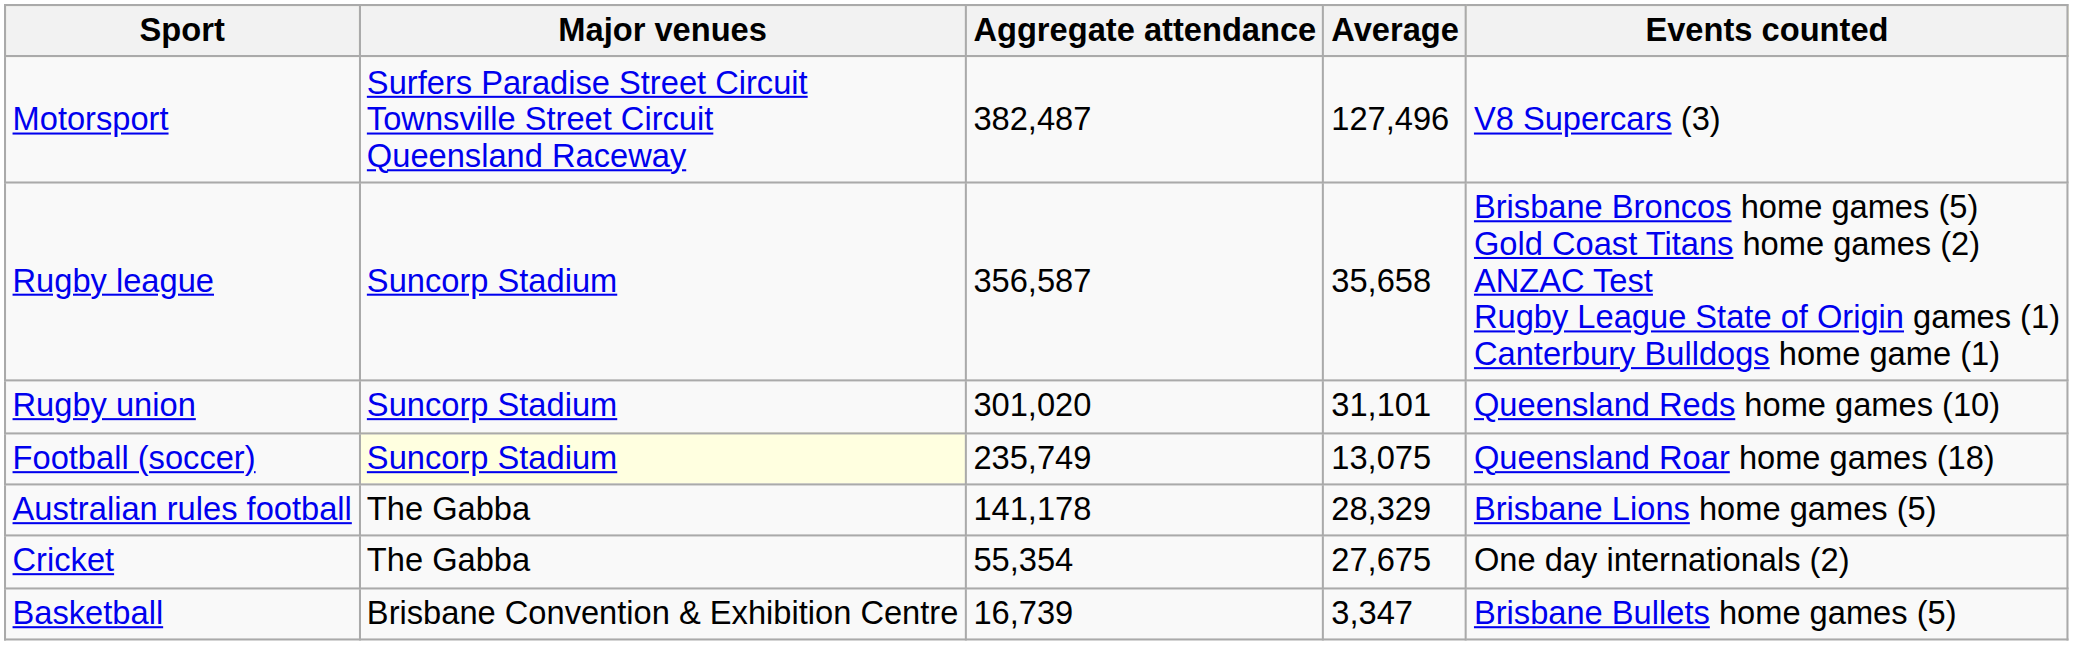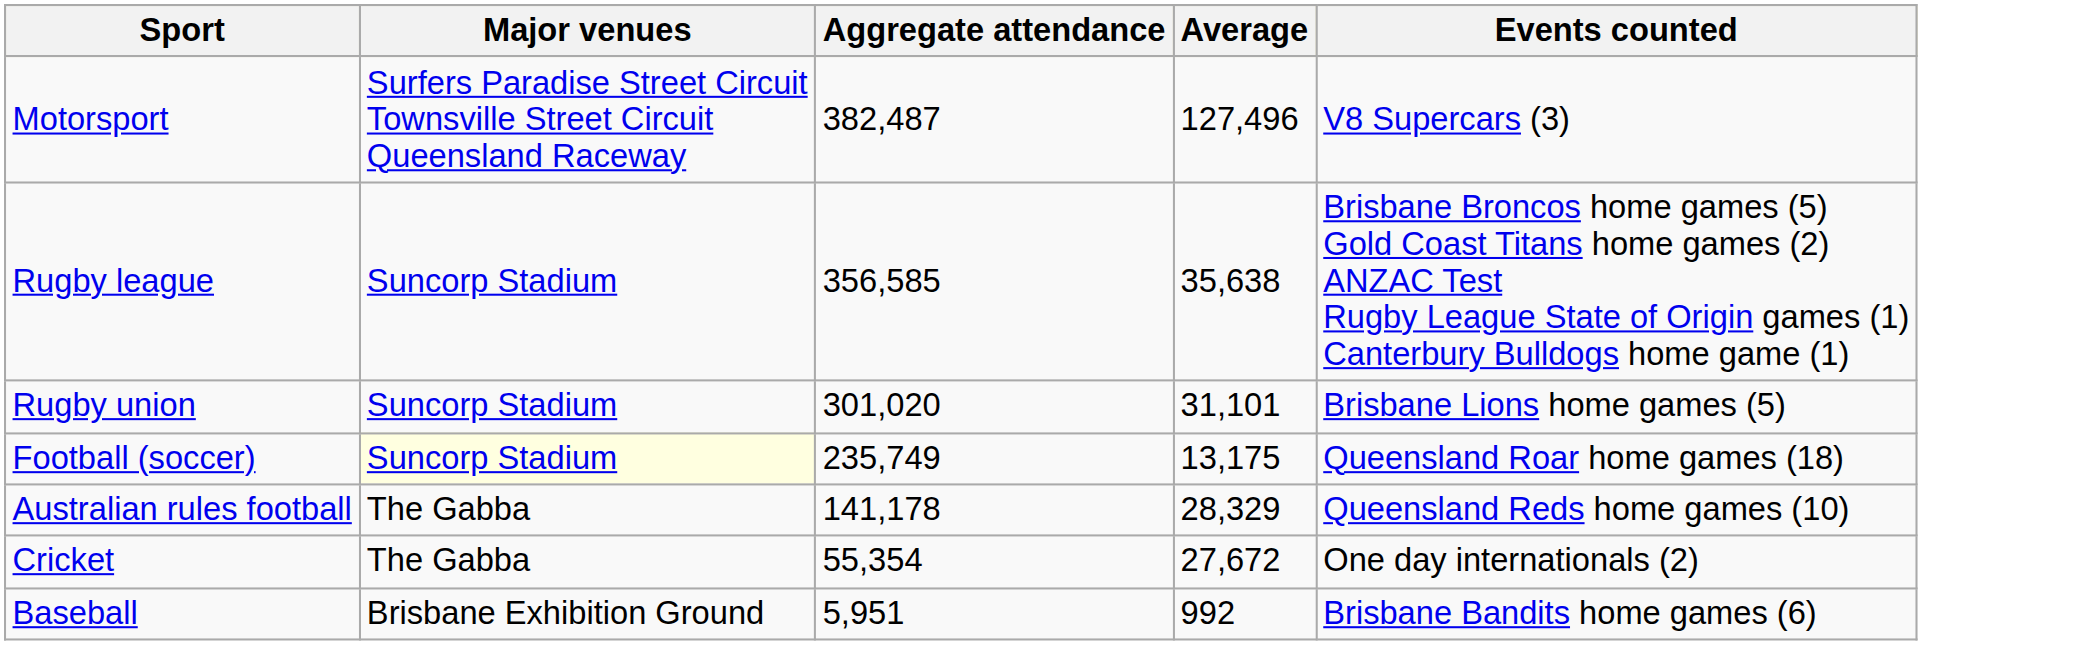 <table class="wikitable">
 <tr bgcolor=#bdb76b>
 <th>Sport</th>
 <th>Major venues</th>
 <th>Aggregate attendance</th>
 <th>Average</th>
 <th>Events counted</th>
 </tr>
 <tr>
 <td><a href='#'>Motorsport</a></td>
 <td><a href='#'>Surfers Paradise Street Circuit</a><br><a href='#'>Townsville Street Circuit</a><br><a href='#'>Queensland Raceway</a></td>
 <td>382,487</td>
 <td>127,496</td>
 <td><a href='#'>V8 Supercars</a> (3)</td>
 </tr>
 <tr>
 <td><a href='#'>Rugby league</a></td>
 <td><a href='#'>Suncorp Stadium</a></td>
-<td>356,587</td>
-<td>35,658</td>
+<td>356,585</td>
+<td>35,638</td>
 <td><a href='#'>Brisbane Broncos</a> home games (5)<br><a href='#'>Gold Coast Titans</a> home games (2)<br><a href='#'>ANZAC Test</a><br><a href='#'>Rugby League State of Origin</a> games (1)<br><a href='#'>Canterbury Bulldogs</a> home game (1)</td>
 </tr>
 <tr>
 <td><a href='#'>Rugby union</a></td>
 <td><a href='#'>Suncorp Stadium</a></td>
 <td>301,020</td>
 <td>31,101</td>
-<td><a href='#'>Queensland Reds</a> home games (10)</td>
+<td><a href='#'>Brisbane Lions</a> home games (5)</td>
 </tr>
 <tr>
 <td><a href='#'>Football (soccer)</a></td>
 <td style="background: lightyellow;"><a href='#'>Suncorp Stadium</a></td>
 <td>235,749</td>
-<td>13,075</td>
+<td>13,175</td>
 <td><a href='#'>Queensland Roar</a> home games (18)</td>
 </tr>
 <tr>
 <td><a href='#'>Australian rules football</a></td>
 <td>The Gabba</td>
 <td>141,178</td>
 <td>28,329</td>
-<td><a href='#'>Brisbane Lions</a> home games (5)</td>
+<td><a href='#'>Queensland Reds</a> home games (10)</td>
 </tr>
 <tr>
 <td><a href='#'>Cricket</a></td>
 <td>The Gabba</td>
 <td>55,354</td>
-<td>27,675</td>
+<td>27,672</td>
 <td>One day internationals (2)</td>
 </tr>
 <tr>
-<td><a href='#'>Basketball</a></td>
-<td>Brisbane Convention & Exhibition Centre</td>
-<td>16,739</td>
-<td>3,347</td>
-<td><a href='#'>Brisbane Bullets</a> home games (5)</td>
+<td><a href='#'>Baseball</a></td>
+<td>Brisbane Exhibition Ground</td>
+<td>5,951</td>
+<td>992</td>
+<td><a href='#'>Brisbane Bandits</a> home games (6)</td>
 </tr>
 </table>
